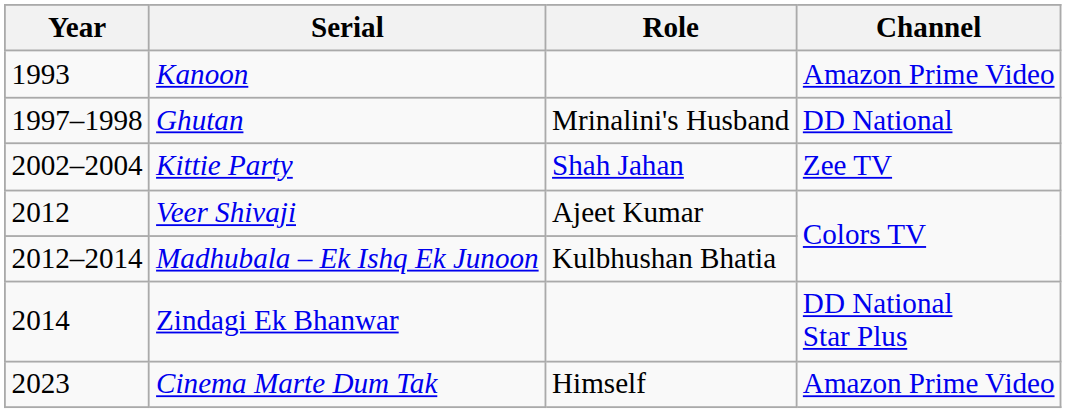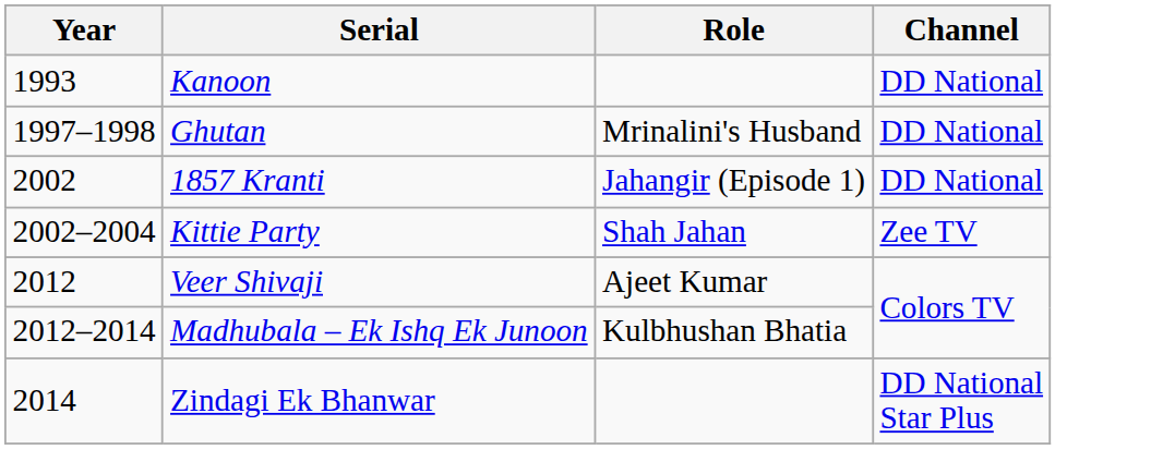 <table class="wikitable sortable">
 <tr>
 <th>Year</th>
 <th>Serial</th>
 <th>Role</th>
 <th>Channel</th>
 </tr>
 <tr>
 <td>1993</td>
 <td><em><a href='#'> Kanoon</a></em></td>
 <td></td>
-<td><a href='#'>Amazon Prime Video</a></td>
+<td><a href='#'>DD National</a></td>
 </tr>
 <tr>
 <td>1997–1998</td>
 <td><em><a href='#'> Ghutan</a></em></td>
 <td>Mrinalini's Husband</td>
+<td><a href='#'>DD National</a></td>
+</tr>
+<tr>
+<td>2002</td>
+<td><em><a href='#'>1857 Kranti</a></em></td>
+<td><a href='#'>Jahangir</a> (Episode 1)</td>
 <td><a href='#'>DD National</a></td>
 </tr>
 <tr>
 <td>2002–2004</td>
 <td><em><a href='#'>Kittie Party</a></em></td>
 <td><a href='#'>Shah Jahan</a></td>
 <td><a href='#'>Zee TV</a></td>
 </tr>
 <tr>
 <td>2012</td>
 <td><em><a href='#'>Veer Shivaji</a></em></td>
 <td>Ajeet Kumar</td>
 <td rowspan = "2"><a href='#'>Colors TV</a></td>
 </tr>
 <tr>
 <td>2012–2014</td>
 <td><em><a href='#'>Madhubala – Ek Ishq Ek Junoon</a></em></td>
 <td>Kulbhushan Bhatia</td>
 </tr>
 <tr>
 <td>2014</td>
 <td><a href='#'>Zindagi Ek Bhanwar</a></td>
 <td></td>
 <td><a href='#'>DD National</a> <br> <a href='#'>Star Plus</a></td>
 </tr>
-<tr>
-<td>2023</td>
-<td><em><a href='#'>Cinema Marte Dum Tak</a></em></td>
-<td>Himself</td>
-<td><a href='#'>Amazon Prime Video</a></td>
-</tr>
 </table>
